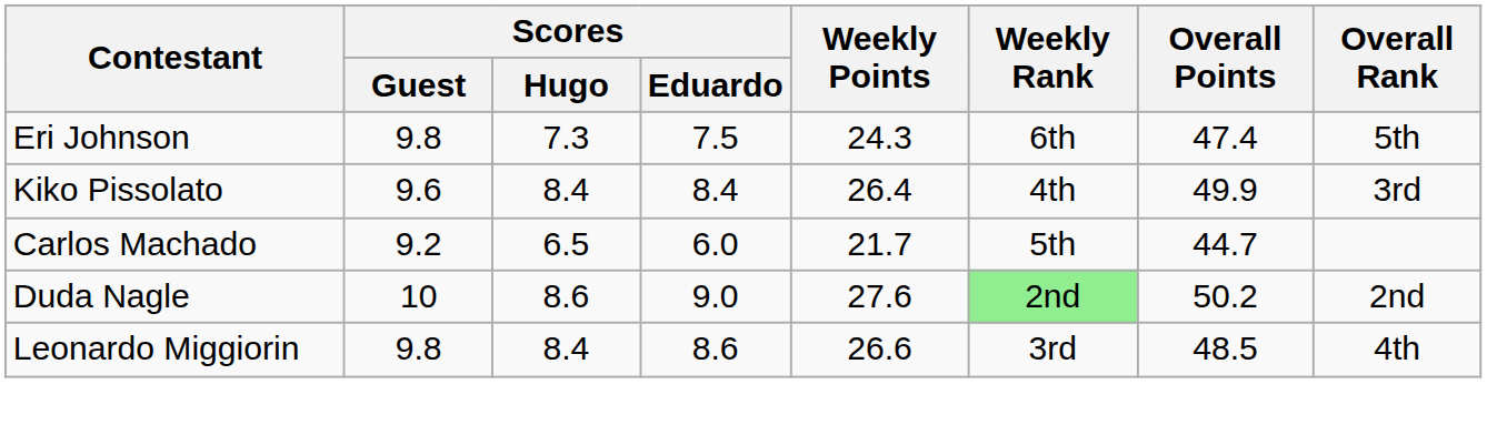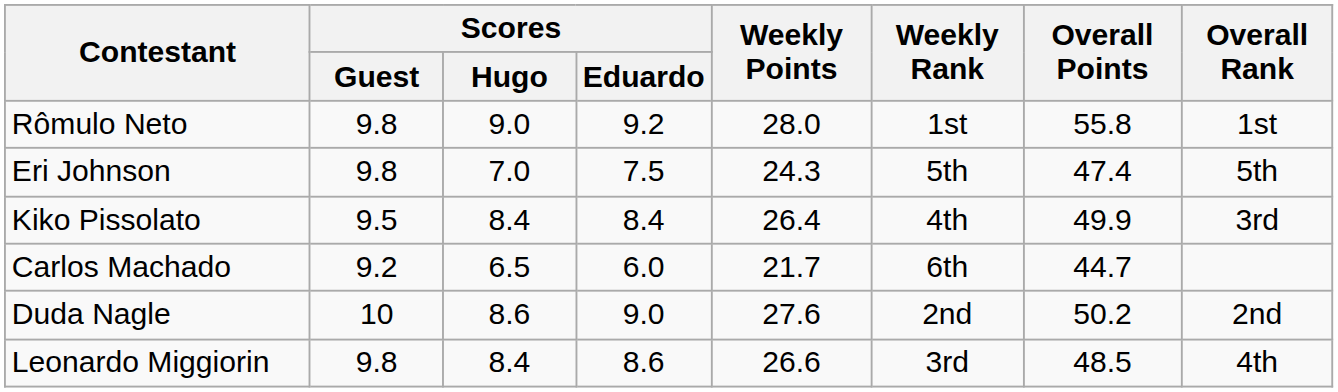 <table class="wikitable" style="text-align:center; width:80%;">
 <tr>
 <th style="width:23%;" rowspan="2">Contestant</th>
 <th colspan="3">Scores</th>
 <th rowspan="2">Weekly Points</th>
 <th rowspan="2">Weekly Rank</th>
 <th rowspan="2">Overall Points</th>
 <th rowspan="2">Overall Rank</th>
 </tr>
 <tr>
 <th style="width:10%;">Guest</th>
 <th style="width:10%;">Hugo</th>
 <th style="width:10%;">Eduardo</th>
 </tr>
 <tr>
+<td align="left">Rômulo Neto</td>
+<td>9.8</td>
+<td>9.0</td>
+<td>9.2</td>
+<td>28.0</td>
+<td>1st</td>
+<td>55.8</td>
+<td>1st</td>
+</tr>
+<tr>
 <td align="left">Eri Johnson</td>
 <td>9.8</td>
-<td>7.3</td>
+<td>7.0</td>
 <td>7.5</td>
 <td>24.3</td>
-<td>6th</td>
+<td>5th</td>
 <td>47.4</td>
 <td>5th</td>
 </tr>
 <tr>
 <td align="left">Kiko Pissolato</td>
-<td>9.6</td>
+<td>9.5</td>
 <td>8.4</td>
 <td>8.4</td>
 <td>26.4</td>
 <td>4th</td>
 <td>49.9</td>
 <td>3rd</td>
 </tr>
 <tr>
 <td align="left">Carlos Machado</td>
 <td>9.2</td>
 <td>6.5</td>
 <td>6.0</td>
 <td>21.7</td>
-<td>5th</td>
+<td>6th</td>
 <td>44.7</td>
 <td></td>
 </tr>
 <tr>
 <td align="left">Duda Nagle</td>
 <td>10</td>
 <td>8.6</td>
 <td>9.0</td>
 <td>27.6</td>
-<td style="background: lightgreen;">2nd</td>
+<td>2nd</td>
 <td>50.2</td>
 <td>2nd</td>
 </tr>
 <tr>
 <td align="left">Leonardo Miggiorin</td>
 <td>9.8</td>
 <td>8.4</td>
 <td>8.6</td>
 <td>26.6</td>
 <td>3rd</td>
 <td>48.5</td>
 <td>4th</td>
 </tr>
 </table>
